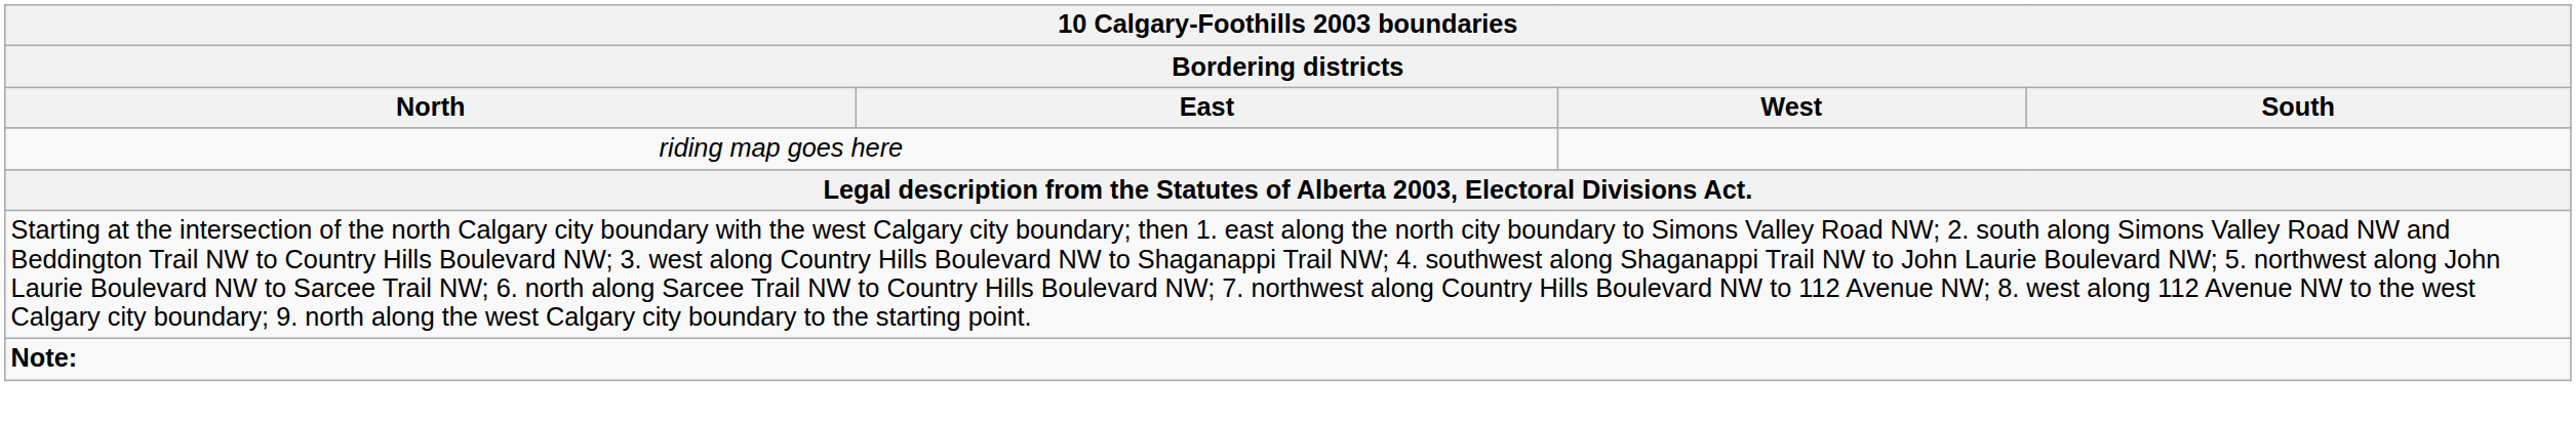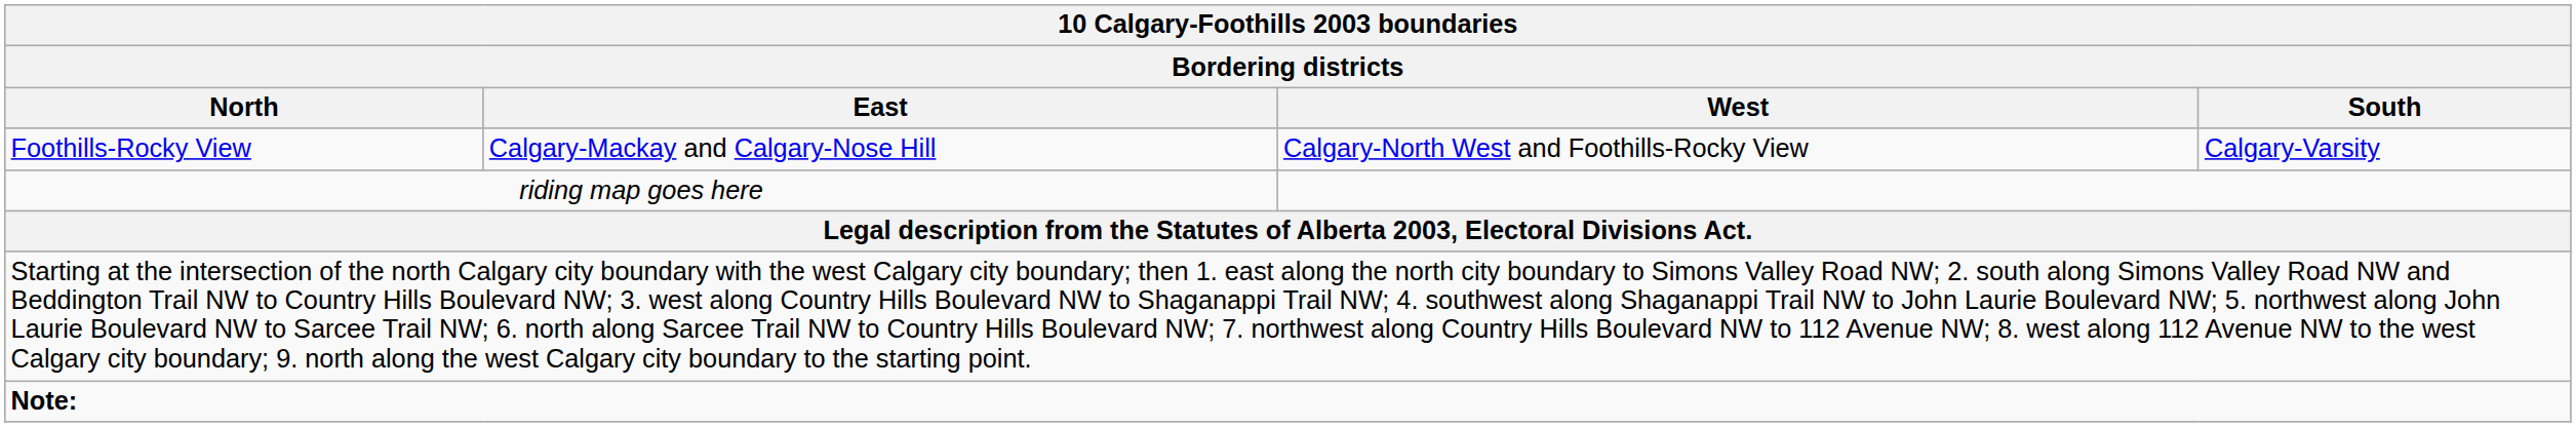 <table class="wikitable collapsible collapsed" style="width:100%;">
 <tr>
 <th colspan=4>10 Calgary-Foothills 2003 boundaries</th>
 </tr>
 <tr>
 <th colspan=4>Bordering districts</th>
 </tr>
 <tr>
 <th>North</th>
 <th>East</th>
 <th>West</th>
 <th>South</th>
+</tr>
+<tr>
+<td><a href='#'>Foothills-Rocky View</a></td>
+<td><a href='#'>Calgary-Mackay</a> and <a href='#'>Calgary-Nose Hill</a></td>
+<td><a href='#'>Calgary-North West</a> and Foothills-Rocky View</td>
+<td><a href='#'>Calgary-Varsity</a></td>
 </tr>
 <tr>
 <td colspan=2 align=center><em>riding map goes here</em></td>
 <td colspan=2 align=center></td>
 </tr>
 <tr>
 <th colspan=4>Legal description from the Statutes of Alberta 2003, Electoral Divisions Act.</th>
 </tr>
 <tr>
 <td colspan=4>Starting at the intersection of the north Calgary city boundary with the west Calgary city boundary; then 1. east along the north city boundary to Simons Valley Road NW; 2. south along Simons Valley Road NW and Beddington Trail NW to Country Hills Boulevard NW; 3. west along Country Hills Boulevard NW to Shaganappi Trail NW; 4. southwest along Shaganappi Trail NW to John Laurie Boulevard NW; 5. northwest along John Laurie Boulevard NW to Sarcee Trail NW; 6. north along Sarcee Trail NW to Country Hills Boulevard NW; 7. northwest along Country Hills Boulevard NW to 112 Avenue NW; 8. west along 112 Avenue NW to the west Calgary city boundary; 9. north along the west Calgary city boundary to the starting point.</td>
 </tr>
 <tr>
 <td colspan=4><strong>Note:</strong></td>
 </tr>
 </table>
